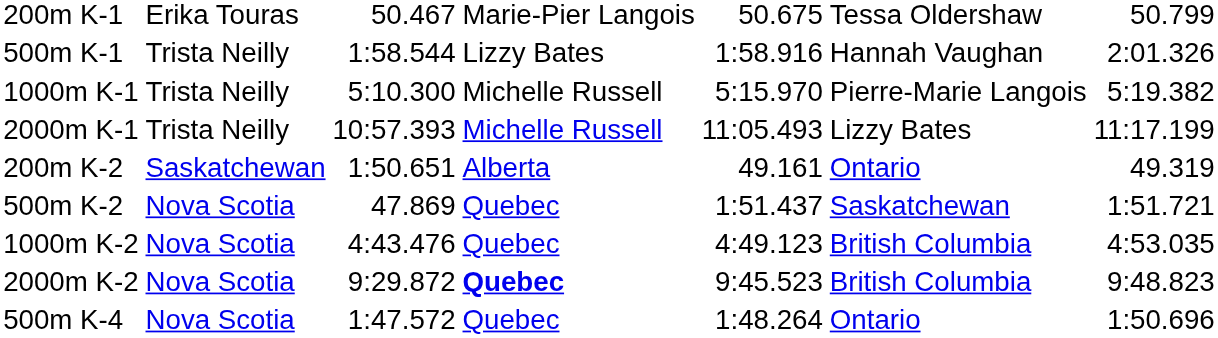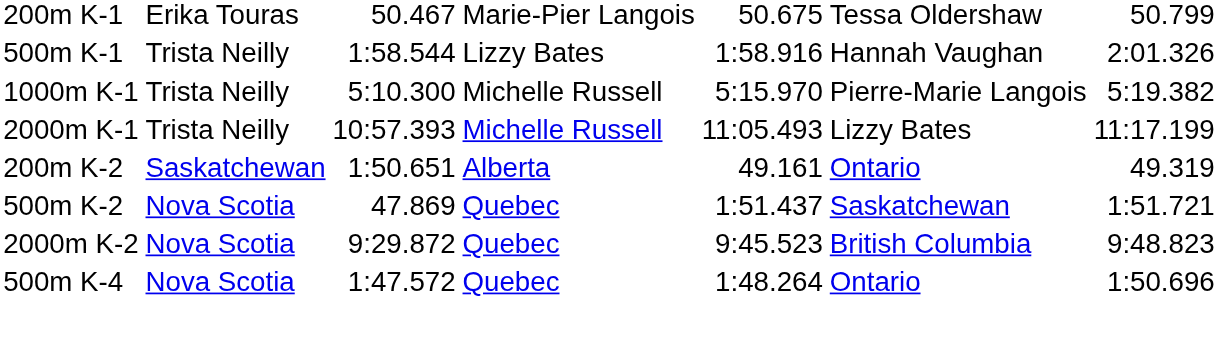 <table>
 <tr>
 <td>200m K-1</td>
 <td> Erika Touras</td>
 <td align="right">50.467</td>
 <td> Marie-Pier Langois</td>
 <td align="right">50.675</td>
 <td> Tessa Oldershaw</td>
 <td align="right">50.799</td>
 </tr>
 <tr>
 <td>500m K-1</td>
 <td> Trista Neilly</td>
 <td align="right">1:58.544</td>
 <td> Lizzy Bates</td>
 <td align="right">1:58.916</td>
 <td> Hannah Vaughan</td>
 <td align="right">2:01.326</td>
 </tr>
 <tr>
 <td>1000m K-1</td>
 <td> Trista Neilly</td>
 <td align="right">5:10.300</td>
 <td> Michelle Russell</td>
 <td align="right">5:15.970</td>
 <td> Pierre-Marie Langois</td>
 <td align="right">5:19.382</td>
 </tr>
 <tr>
 <td>2000m K-1</td>
 <td> Trista Neilly</td>
 <td align="right">10:57.393</td>
 <td> <a href='#'>Michelle Russell</a></td>
 <td align="right">11:05.493</td>
 <td> Lizzy Bates</td>
 <td align="right">11:17.199</td>
 </tr>
 <tr>
 <td>200m K-2</td>
 <td> <a href='#'>Saskatchewan</a></td>
 <td align="right">1:50.651</td>
 <td> <a href='#'>Alberta</a></td>
 <td align="right">49.161</td>
 <td> <a href='#'>Ontario</a></td>
 <td align="right">49.319</td>
 </tr>
 <tr>
 <td>500m K-2</td>
 <td> <a href='#'>Nova Scotia</a></td>
 <td align="right">47.869</td>
 <td> <a href='#'>Quebec</a></td>
 <td align="right">1:51.437</td>
 <td> <a href='#'>Saskatchewan</a></td>
 <td align="right">1:51.721</td>
 </tr>
 <tr>
-<td>1000m K-2</td>
-<td> <a href='#'>Nova Scotia</a></td>
-<td align="right">4:43.476</td>
-<td> <a href='#'>Quebec</a></td>
-<td align="right">4:49.123</td>
-<td> <a href='#'>British Columbia</a></td>
-<td align="right">4:53.035</td>
-</tr>
-<tr>
 <td>2000m K-2</td>
 <td> <a href='#'>Nova Scotia</a></td>
 <td align="right">9:29.872</td>
-<td><strong> <a href='#'>Quebec</a></strong></td>
+<td> <a href='#'>Quebec</a></td>
 <td align="right">9:45.523</td>
 <td> <a href='#'>British Columbia</a></td>
 <td align="right">9:48.823</td>
 </tr>
 <tr>
 <td>500m K-4</td>
 <td> <a href='#'>Nova Scotia</a></td>
 <td align="right">1:47.572</td>
 <td> <a href='#'>Quebec</a></td>
 <td align="right">1:48.264</td>
 <td> <a href='#'>Ontario</a></td>
 <td align="right">1:50.696</td>
 </tr>
 </table>
